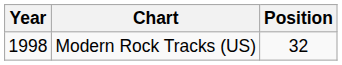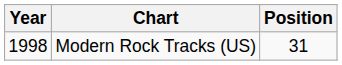 <table class="wikitable">
 <tr>
 <th>Year</th>
 <th>Chart</th>
 <th>Position</th>
 </tr>
 <tr>
 <td>1998</td>
 <td>Modern Rock Tracks (US)</td>
-<td align="center">32</td>
+<td align="center">31</td>
 </tr>
 </table>
